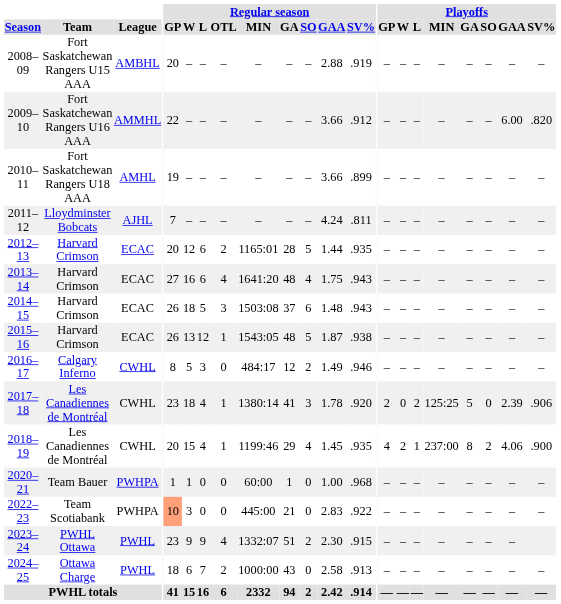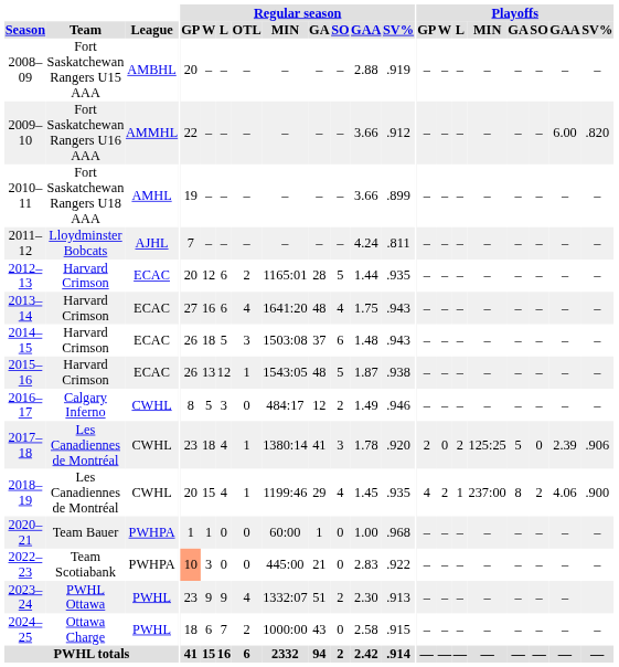 <table border="0" cellpadding="1" cellspacing="0" style="width:75%; text-align:center;">
 <tr bgcolor="#e0e0e0">
 <th colspan="3" bgcolor="#ffffff"></th>
 <th rowspan="99" bgcolor="#ffffff"></th>
 <th colspan="9" bgcolor="#e0e0e0"><a href='#'>Regular season</a></th>
 <th rowspan="99" bgcolor="#ffffff"></th>
 <th colspan="8" bgcolor="#e0e0e0"><a href='#'>Playoffs</a></th>
 </tr>
 <tr bgcolor="#e0e0e0">
 <th><a href='#'>Season</a></th>
 <th>Team</th>
 <th>League</th>
 <th>GP</th>
 <th>W</th>
 <th>L</th>
 <th>OTL</th>
 <th>MIN</th>
 <th>GA</th>
 <th><a href='#'>SO</a></th>
 <th><a href='#'>GAA</a></th>
 <th><a href='#'>SV%</a></th>
 <th>GP</th>
 <th>W</th>
 <th>L</th>
 <th>MIN</th>
 <th>GA</th>
 <th>SO</th>
 <th>GAA</th>
 <th>SV%</th>
 </tr>
 <tr>
 <td>2008–09</td>
 <td>Fort Saskatchewan Rangers U15 AAA</td>
 <td><a href='#'>AMBHL</a></td>
 <td>20</td>
 <td>–</td>
 <td>–</td>
 <td>–</td>
 <td>–</td>
 <td>–</td>
 <td>–</td>
 <td>2.88</td>
 <td>.919</td>
 <td>–</td>
 <td>–</td>
 <td>–</td>
 <td>–</td>
 <td>–</td>
 <td>–</td>
 <td>–</td>
 <td>–</td>
 </tr>
 <tr bgcolor="#f0f0f0">
 <td>2009–10</td>
 <td>Fort Saskatchewan Rangers U16 AAA</td>
 <td><a href='#'>AMMHL</a></td>
 <td>22</td>
 <td>–</td>
 <td>–</td>
 <td>–</td>
 <td>–</td>
 <td>–</td>
 <td>–</td>
 <td>3.66</td>
 <td>.912</td>
 <td>–</td>
 <td>–</td>
 <td>–</td>
 <td>–</td>
 <td>–</td>
 <td>–</td>
 <td>6.00</td>
 <td>.820</td>
 </tr>
 <tr>
 <td>2010–11</td>
 <td>Fort Saskatchewan Rangers U18 AAA</td>
 <td><a href='#'>AMHL</a></td>
 <td>19</td>
 <td>–</td>
 <td>–</td>
 <td>–</td>
 <td>–</td>
 <td>–</td>
 <td>–</td>
 <td>3.66</td>
 <td>.899</td>
 <td>–</td>
 <td>–</td>
 <td>–</td>
 <td>–</td>
 <td>–</td>
 <td>–</td>
 <td>–</td>
 <td>–</td>
 </tr>
 <tr bgcolor="#f0f0f0">
 <td>2011–12</td>
 <td><a href='#'>Lloydminster Bobcats</a></td>
 <td><a href='#'>AJHL</a></td>
 <td>7</td>
 <td>–</td>
 <td>–</td>
 <td>–</td>
 <td>–</td>
 <td>–</td>
 <td>–</td>
 <td>4.24</td>
 <td>.811</td>
 <td>–</td>
 <td>–</td>
 <td>–</td>
 <td>–</td>
 <td>–</td>
 <td>–</td>
 <td>–</td>
 <td>–</td>
 </tr>
 <tr>
 <td><a href='#'>2012–13</a></td>
 <td><a href='#'>Harvard Crimson</a></td>
 <td><a href='#'>ECAC</a></td>
 <td>20</td>
 <td>12</td>
 <td>6</td>
 <td>2</td>
 <td>1165:01</td>
 <td>28</td>
 <td>5</td>
 <td>1.44</td>
 <td>.935</td>
 <td>–</td>
 <td>–</td>
 <td>–</td>
 <td>–</td>
 <td>–</td>
 <td>–</td>
 <td>–</td>
 <td>–</td>
 </tr>
 <tr bgcolor="#f0f0f0">
 <td><a href='#'>2013–14</a></td>
 <td>Harvard Crimson</td>
 <td>ECAC</td>
 <td>27</td>
 <td>16</td>
 <td>6</td>
 <td>4</td>
 <td>1641:20</td>
 <td>48</td>
 <td>4</td>
 <td>1.75</td>
 <td>.943</td>
 <td>–</td>
 <td>–</td>
 <td>–</td>
 <td>–</td>
 <td>–</td>
 <td>–</td>
 <td>–</td>
 <td>–</td>
 </tr>
 <tr>
 <td><a href='#'>2014–15</a></td>
 <td>Harvard Crimson</td>
 <td>ECAC</td>
 <td>26</td>
 <td>18</td>
 <td>5</td>
 <td>3</td>
 <td>1503:08</td>
 <td>37</td>
 <td>6</td>
 <td>1.48</td>
 <td>.943</td>
 <td>–</td>
 <td>–</td>
 <td>–</td>
 <td>–</td>
 <td>–</td>
 <td>–</td>
 <td>–</td>
 <td>–</td>
 </tr>
 <tr bgcolor="#f0f0f0">
 <td><a href='#'>2015–16</a></td>
 <td>Harvard Crimson</td>
 <td>ECAC</td>
 <td>26</td>
 <td>13</td>
 <td>12</td>
 <td>1</td>
 <td>1543:05</td>
 <td>48</td>
 <td>5</td>
 <td>1.87</td>
 <td>.938</td>
 <td>–</td>
 <td>–</td>
 <td>–</td>
 <td>–</td>
 <td>–</td>
 <td>–</td>
 <td>–</td>
 <td>–</td>
 </tr>
 <tr>
 <td><a href='#'>2016–17</a></td>
 <td><a href='#'>Calgary Inferno</a></td>
 <td><a href='#'>CWHL</a></td>
 <td>8</td>
 <td>5</td>
 <td>3</td>
 <td>0</td>
 <td>484:17</td>
 <td>12</td>
 <td>2</td>
 <td>1.49</td>
 <td>.946</td>
 <td>–</td>
 <td>–</td>
 <td>–</td>
 <td>–</td>
 <td>–</td>
 <td>–</td>
 <td>–</td>
 <td>–</td>
 </tr>
 <tr bgcolor="#f0f0f0">
 <td><a href='#'>2017–18</a></td>
 <td><a href='#'>Les Canadiennes de Montréal</a></td>
 <td>CWHL</td>
 <td>23</td>
 <td>18</td>
 <td>4</td>
 <td>1</td>
 <td>1380:14</td>
 <td>41</td>
 <td>3</td>
 <td>1.78</td>
 <td>.920</td>
 <td>2</td>
 <td>0</td>
 <td>2</td>
 <td>125:25</td>
 <td>5</td>
 <td>0</td>
 <td>2.39</td>
 <td>.906</td>
 </tr>
 <tr>
 <td><a href='#'>2018–19</a></td>
 <td>Les Canadiennes de Montréal</td>
 <td>CWHL</td>
 <td>20</td>
 <td>15</td>
 <td>4</td>
 <td>1</td>
 <td>1199:46</td>
 <td>29</td>
 <td>4</td>
 <td>1.45</td>
 <td>.935</td>
 <td>4</td>
 <td>2</td>
 <td>1</td>
 <td>237:00</td>
 <td>8</td>
 <td>2</td>
 <td>4.06</td>
 <td>.900</td>
 </tr>
 <tr bgcolor="#f0f0f0">
 <td><a href='#'>2020–21</a></td>
 <td>Team Bauer</td>
 <td><a href='#'>PWHPA</a></td>
 <td>1</td>
 <td>1</td>
 <td>0</td>
 <td>0</td>
 <td>60:00</td>
 <td>1</td>
 <td>0</td>
 <td>1.00</td>
 <td>.968</td>
 <td>–</td>
 <td>–</td>
 <td>–</td>
 <td>–</td>
 <td>–</td>
 <td>–</td>
 <td>–</td>
 <td>–</td>
 </tr>
 <tr>
 <td><a href='#'>2022–23</a></td>
 <td>Team Scotiabank</td>
 <td>PWHPA</td>
 <td style="background: lightsalmon;">10</td>
 <td>3</td>
 <td>0</td>
 <td>0</td>
 <td>445:00</td>
 <td>21</td>
 <td>0</td>
 <td>2.83</td>
 <td>.922</td>
 <td>–</td>
 <td>–</td>
 <td>–</td>
 <td>–</td>
 <td>–</td>
 <td>–</td>
 <td>–</td>
 <td>–</td>
 </tr>
 <tr bgcolor="#f0f0f0">
 <td><a href='#'>2023–24</a></td>
 <td><a href='#'>PWHL Ottawa</a></td>
 <td><a href='#'>PWHL</a></td>
 <td>23</td>
 <td>9</td>
 <td>9</td>
 <td>4</td>
 <td>1332:07</td>
 <td>51</td>
 <td>2</td>
 <td>2.30</td>
-<td>.915</td>
+<td>.913</td>
 <td>–</td>
 <td>–</td>
 <td>–</td>
 <td>–</td>
 <td>–</td>
 <td>–</td>
 <td>–</td>
 <td –></td>
 </tr>
 <tr>
 <td><a href='#'>2024–25</a></td>
 <td><a href='#'>Ottawa Charge</a></td>
 <td><a href='#'>PWHL</a></td>
 <td>18</td>
 <td>6</td>
 <td>7</td>
 <td>2</td>
 <td>1000:00</td>
 <td>43</td>
 <td>0</td>
 <td>2.58</td>
-<td>.913</td>
+<td>.915</td>
 <td>–</td>
 <td>–</td>
 <td>–</td>
 <td>–</td>
 <td>–</td>
 <td>–</td>
 <td>–</td>
 <td>–</td>
 </tr>
 <tr bgcolor="#e0e0e0">
 <th colspan=3>PWHL totals</th>
 <th>41</th>
 <th>15</th>
 <th>16</th>
 <th>6</th>
 <th>2332</th>
 <th>94</th>
 <th>2</th>
 <th>2.42</th>
 <th>.914</th>
 <th>—</th>
 <th>—</th>
 <th>—</th>
 <th>—</th>
 <th>—</th>
 <th>—</th>
 <th>—</th>
 <th>—</th>
 </tr>
 </table>
